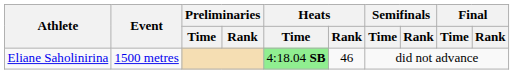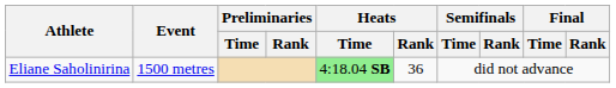 <table class=wikitable style="font-size:90%;">
 <tr>
 <th rowspan="2">Athlete</th>
 <th rowspan="2">Event</th>
 <th colspan="2">Preliminaries</th>
 <th colspan="2">Heats</th>
 <th colspan="2">Semifinals</th>
 <th colspan="2">Final</th>
 </tr>
 <tr>
 <th>Time</th>
 <th>Rank</th>
 <th>Time</th>
 <th>Rank</th>
 <th>Time</th>
 <th>Rank</th>
 <th>Time</th>
 <th>Rank</th>
 </tr>
 <tr style="border-top: single;">
 <td><a href='#'>Eliane Saholinirina</a></td>
 <td><a href='#'>1500 metres</a></td>
 <td colspan= 2 bgcolor="wheat"></td>
 <td align=center style="background: lightgreen;">4:18.04 <strong>SB</strong></td>
-<td align=center>46</td>
+<td align=center>36</td>
 <td align=center colspan=4>did not advance</td>
 </tr>
 </table>
